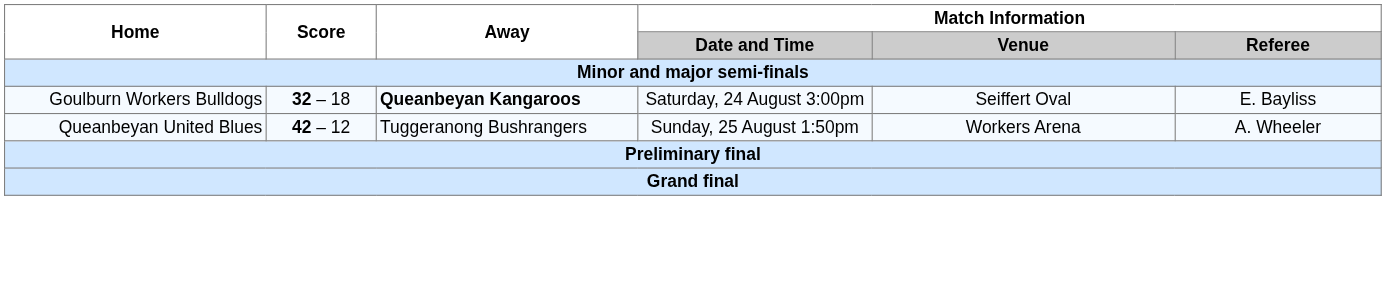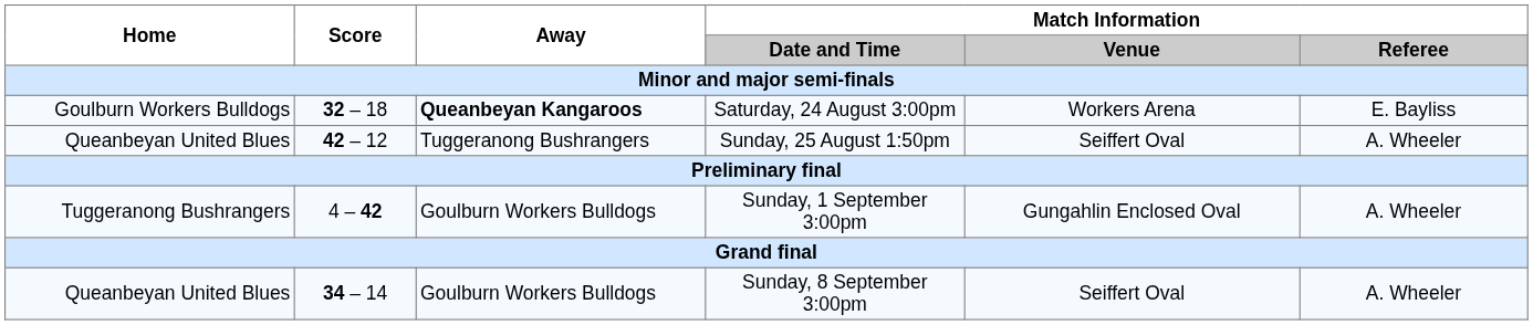 <table border="1" cellpadding="3" cellspacing="0" width="100%" style="border-collapse:collapse;  text-align:center;">
 <tr>
 <th rowspan="2" width="19%">Home</th>
 <th rowspan="2" width="8%">Score</th>
 <th rowspan="2" width="19%">Away</th>
 <th colspan="3">Match Information</th>
 </tr>
 <tr bgcolor="#CCCCCC">
 <th width="17%">Date and Time</th>
 <th width="22%">Venue</th>
 <th width="50%">Referee</th>
 </tr>
 <tr style="background:#d0e7ff;">
 <td colspan="6"><strong>Minor and major semi-finals</strong></td>
 </tr>
 <tr style="text-align:center; background:#f5faff;">
 <td align="right">Goulburn Workers Bulldogs <strong></strong></td>
 <td><strong>32</strong> – 18</td>
 <td align="left"><strong> Queanbeyan Kangaroos</strong></td>
 <td>Saturday, 24 August 3:00pm</td>
-<td>Seiffert Oval</td>
+<td>Workers Arena</td>
 <td>E. Bayliss</td>
 </tr>
 <tr style="text-align:center; background:#f5faff;">
 <td align="right">Queanbeyan United Blues </td>
 <td><strong>42</strong> – 12</td>
 <td align="left"> Tuggeranong Bushrangers</td>
 <td>Sunday, 25 August 1:50pm</td>
-<td>Workers Arena</td>
+<td>Seiffert Oval</td>
 <td>A. Wheeler</td>
 </tr>
 <tr style="background:#d0e7ff;">
 <td colspan="6"><strong>Preliminary final</strong></td>
 </tr>
+<tr style="text-align:center; background:#f5faff;">
+<td align="right">Tuggeranong Bushrangers </td>
+<td>4 – <strong>42</strong></td>
+<td align="left"> Goulburn Workers Bulldogs</td>
+<td>Sunday, 1 September 3:00pm</td>
+<td>Gungahlin Enclosed Oval</td>
+<td>A. Wheeler</td>
+</tr>
 <tr style="background:#d0e7ff;">
 <td colspan="6"><strong>Grand final</strong></td>
 </tr>
+<tr style="text-align:center; background:#f5faff;">
+<td align="right">Queanbeyan United Blues </td>
+<td><strong>34</strong> – 14</td>
+<td align="left"> Goulburn Workers Bulldogs</td>
+<td>Sunday, 8 September 3:00pm</td>
+<td>Seiffert Oval</td>
+<td>A. Wheeler</td>
+</tr>
 </table>
